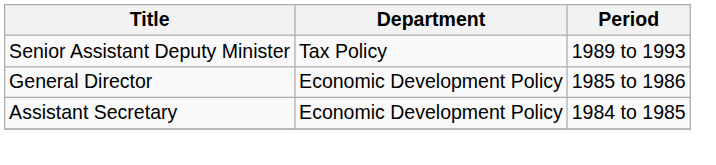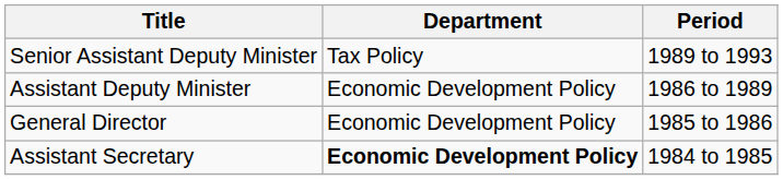 <table class="wikitable sortable">
 <tr>
 <th>Title</th>
 <th>Department</th>
 <th>Period</th>
 </tr>
 <tr>
 <td>Senior Assistant Deputy Minister</td>
 <td>Tax Policy</td>
 <td>1989 to 1993</td>
 </tr>
 <tr>
+<td>Assistant Deputy Minister</td>
+<td>Economic Development Policy</td>
+<td>1986 to 1989</td>
+</tr>
+<tr>
 <td>General Director</td>
 <td>Economic Development Policy</td>
 <td>1985 to 1986</td>
 </tr>
 <tr>
 <td>Assistant Secretary</td>
-<td>Economic Development Policy</td>
+<td><strong>Economic Development Policy</strong></td>
 <td>1984 to 1985</td>
 </tr>
 <tr>
 </tr>
 </table>
